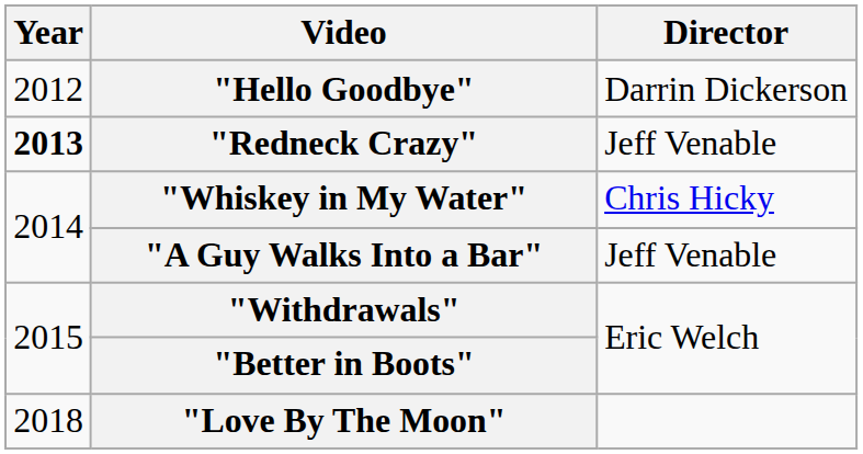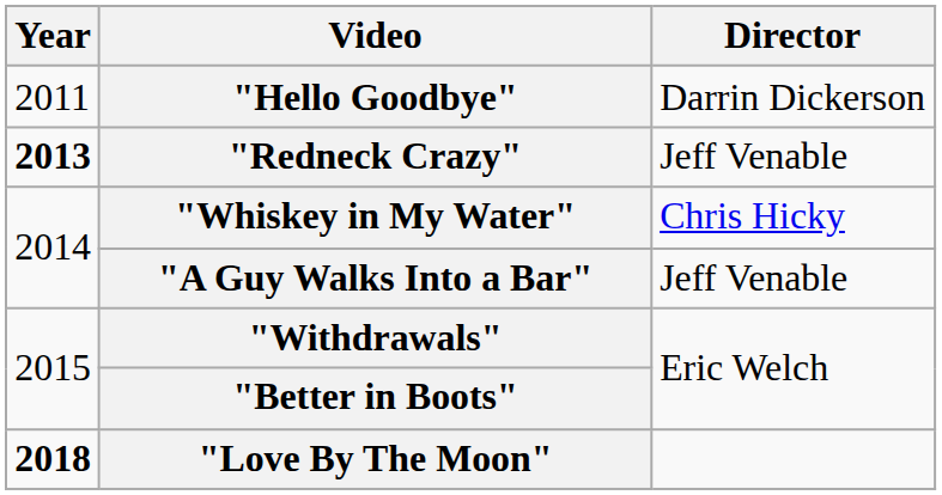 <table class="wikitable plainrowheaders">
 <tr>
 <th>Year</th>
 <th style="width:14em;">Video</th>
 <th>Director</th>
 </tr>
 <tr>
-<td>2012</td>
+<td>2011</td>
 <th scope="row">"Hello Goodbye"</th>
 <td>Darrin Dickerson</td>
 </tr>
 <tr>
 <td><strong>2013</strong></td>
 <th scope="row">"Redneck Crazy"</th>
 <td>Jeff Venable</td>
 </tr>
 <tr>
 <td rowspan="2">2014</td>
 <th scope="row">"Whiskey in My Water"</th>
 <td><a href='#'>Chris Hicky</a></td>
 </tr>
 <tr>
 <th scope="row">"A Guy Walks Into a Bar"</th>
 <td>Jeff Venable</td>
 </tr>
 <tr>
 <td rowspan="2">2015</td>
 <th scope="row">"Withdrawals"</th>
 <td rowspan="2">Eric Welch</td>
 </tr>
 <tr>
 <th scope="row">"Better in Boots"</th>
 </tr>
 <tr>
-<td>2018</td>
+<td><strong>2018</strong></td>
 <th scope="row">"Love By The Moon"</th>
 <td></td>
 </tr>
 </table>
